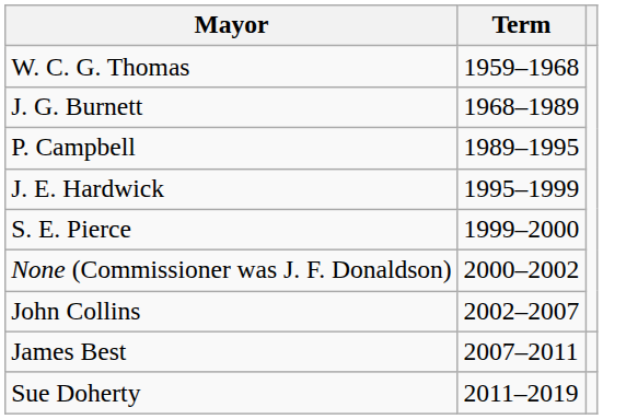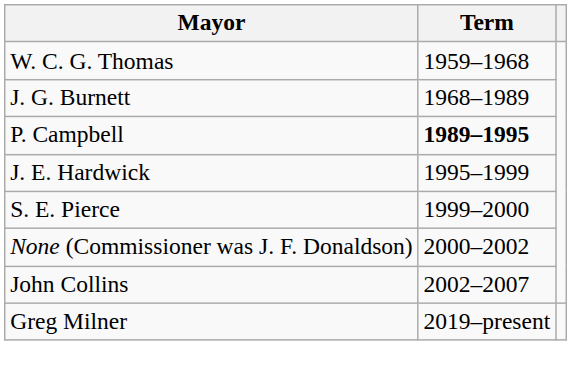 <table class="wikitable">
 <tr>
 <th>Mayor</th>
 <th>Term</th>
 <th></th>
 </tr>
 <tr>
 <td>W. C. G. Thomas</td>
 <td>1959–1968</td>
 <td rowspan="7"></td>
 </tr>
 <tr>
 <td>J. G. Burnett</td>
 <td>1968–1989</td>
 </tr>
 <tr>
 <td>P. Campbell</td>
-<td>1989–1995</td>
+<td><strong>1989–1995</strong></td>
 </tr>
 <tr>
 <td>J. E. Hardwick</td>
 <td>1995–1999</td>
 </tr>
 <tr>
 <td>S. E. Pierce</td>
 <td>1999–2000</td>
 </tr>
 <tr>
 <td><em>None</em> (Commissioner was J. F. Donaldson)</td>
 <td>2000–2002</td>
 </tr>
 <tr>
 <td>John Collins</td>
 <td>2002–2007</td>
 </tr>
 <tr>
-<td>James Best</td>
-<td>2007–2011</td>
-<td></td>
-</tr>
-<tr>
-<td>Sue Doherty</td>
-<td>2011–2019</td>
+<td>Greg Milner</td>
+<td>2019–present</td>
 <td></td>
 </tr>
 </table>
